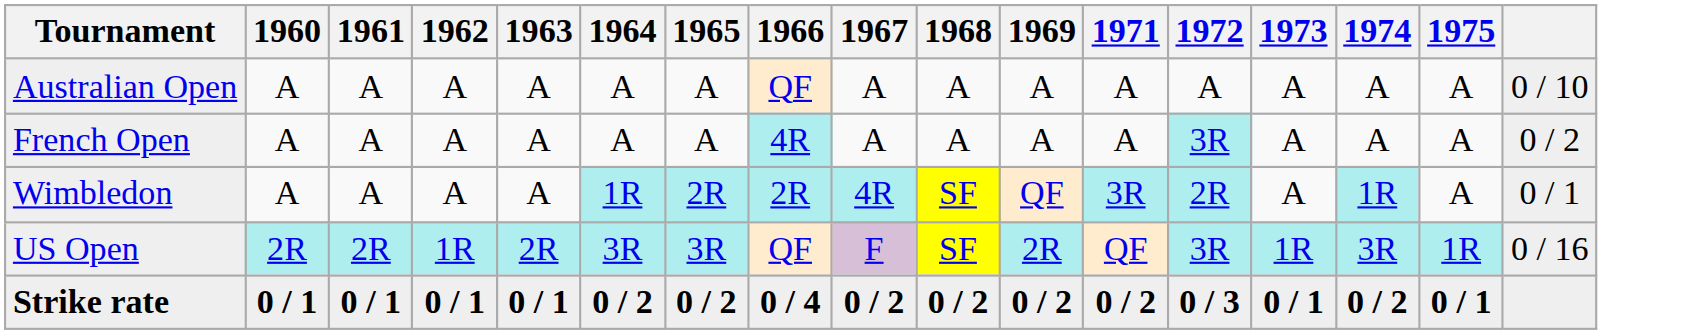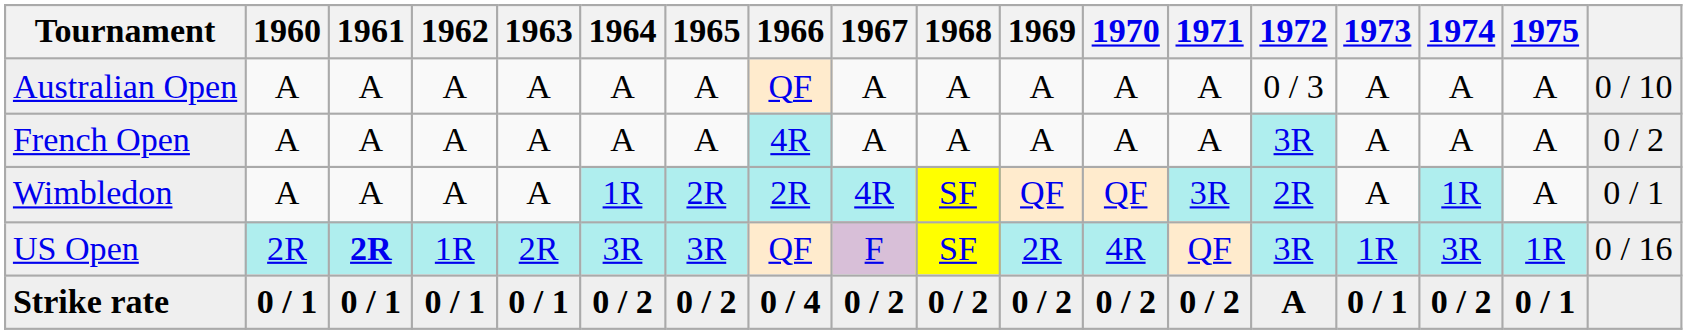 <table class=wikitable style=text-align:center>
 <tr>
 <th>Tournament</th>
 <th>1960</th>
 <th>1961</th>
 <th>1962</th>
 <th>1963</th>
 <th>1964</th>
 <th>1965</th>
 <th>1966</th>
 <th>1967</th>
 <th>1968</th>
 <th>1969</th>
+<th><a href='#'>1970</a></th>
 <th><a href='#'>1971</a></th>
 <th><a href='#'>1972</a></th>
 <th><a href='#'>1973</a></th>
 <th><a href='#'>1974</a></th>
 <th><a href='#'>1975</a></th>
 <th></th>
 </tr>
 <tr>
 <td align=left bgcolor=#efefef><a href='#'>Australian Open</a></td>
 <td>A</td>
 <td>A</td>
 <td>A</td>
 <td>A</td>
 <td>A</td>
 <td>A</td>
 <td bgcolor=ffebcd><a href='#'>QF</a></td>
 <td>A</td>
 <td>A</td>
 <td>A</td>
 <td>A</td>
 <td>A</td>
+<td>0 / 3</td>
 <td>A</td>
 <td>A</td>
 <td>A</td>
 <td bgcolor=#efefef>0 / 10</td>
 </tr>
 <tr>
 <td align=left bgcolor=#efefef><a href='#'>French Open</a></td>
 <td>A</td>
 <td>A</td>
 <td>A</td>
 <td>A</td>
 <td>A</td>
 <td>A</td>
 <td bgcolor=afeeee><a href='#'>4R</a></td>
+<td>A</td>
 <td>A</td>
 <td>A</td>
 <td>A</td>
 <td>A</td>
 <td bgcolor=afeeee><a href='#'>3R</a></td>
 <td>A</td>
 <td>A</td>
 <td>A</td>
 <td bgcolor=#efefef>0 / 2</td>
 </tr>
 <tr>
 <td align=left bgcolor=#efefef><a href='#'>Wimbledon</a></td>
 <td>A</td>
 <td>A</td>
 <td>A</td>
 <td>A</td>
 <td bgcolor=afeeee><a href='#'>1R</a></td>
 <td bgcolor=afeeee><a href='#'>2R</a></td>
 <td bgcolor=afeeee><a href='#'>2R</a></td>
 <td bgcolor=afeeee><a href='#'>4R</a></td>
 <td bgcolor=yellow><a href='#'>SF</a></td>
 <td bgcolor=ffebcd><a href='#'>QF</a></td>
+<td bgcolor=ffebcd><a href='#'>QF</a></td>
 <td bgcolor=afeeee><a href='#'>3R</a></td>
 <td bgcolor=afeeee><a href='#'>2R</a></td>
 <td>A</td>
 <td bgcolor=afeeee><a href='#'>1R</a></td>
 <td>A</td>
 <td bgcolor=#efefef>0 / 1</td>
 </tr>
 <tr>
 <td align=left bgcolor=#efefef><a href='#'>US Open</a></td>
 <td bgcolor=afeeee><a href='#'>2R</a></td>
-<td bgcolor=afeeee><a href='#'>2R</a></td>
+<td bgcolor=afeeee><strong><a href='#'>2R</a></strong></td>
 <td bgcolor=afeeee><a href='#'>1R</a></td>
 <td bgcolor=afeeee><a href='#'>2R</a></td>
 <td bgcolor=afeeee><a href='#'>3R</a></td>
 <td bgcolor=afeeee><a href='#'>3R</a></td>
 <td bgcolor=ffebcd><a href='#'>QF</a></td>
 <td bgcolor=thistle><a href='#'>F</a></td>
 <td bgcolor=yellow><a href='#'>SF</a></td>
 <td bgcolor=afeeee><a href='#'>2R</a></td>
+<td bgcolor=afeeee><a href='#'>4R</a></td>
 <td bgcolor=ffebcd><a href='#'>QF</a></td>
 <td bgcolor=afeeee><a href='#'>3R</a></td>
 <td bgcolor=afeeee><a href='#'>1R</a></td>
 <td bgcolor=afeeee><a href='#'>3R</a></td>
 <td bgcolor=afeeee><a href='#'>1R</a></td>
 <td bgcolor=#efefef>0 / 16</td>
 </tr>
 <tr style="font-weight:bold; background:#efefef;">
 <td style=text-align:left>Strike rate</td>
 <td>0 / 1</td>
 <td>0 / 1</td>
 <td>0 / 1</td>
 <td>0 / 1</td>
 <td>0 / 2</td>
 <td>0 / 2</td>
 <td>0 / 4</td>
 <td>0 / 2</td>
 <td>0 / 2</td>
 <td>0 / 2</td>
 <td>0 / 2</td>
-<td>0 / 3</td>
+<td>0 / 2</td>
+<td>A</td>
 <td>0 / 1</td>
 <td>0 / 2</td>
 <td>0 / 1</td>
 <td></td>
 </tr>
 </table>
